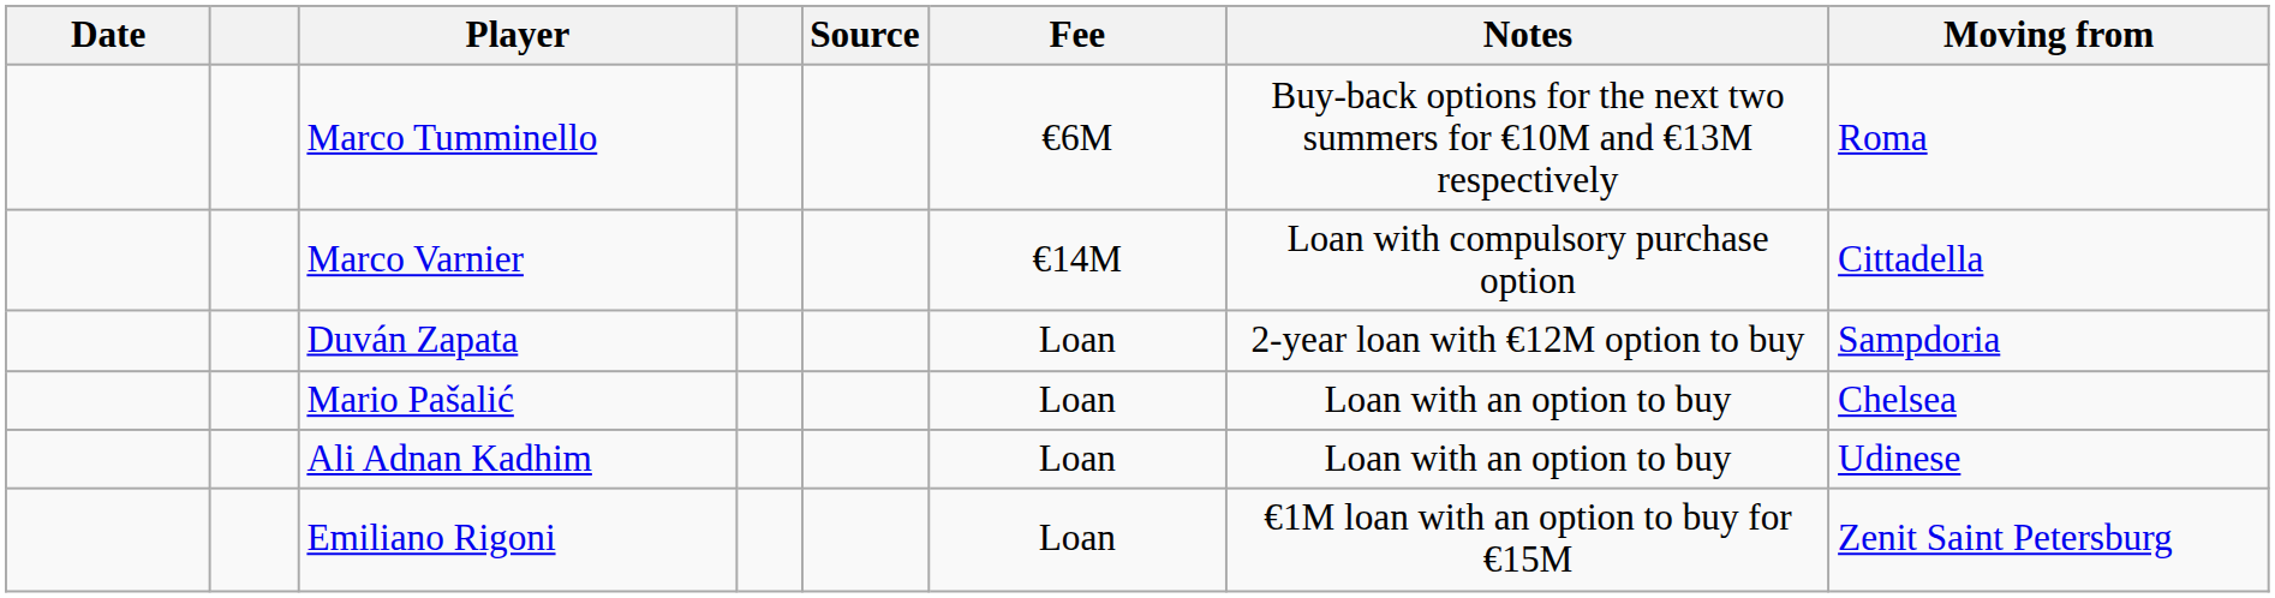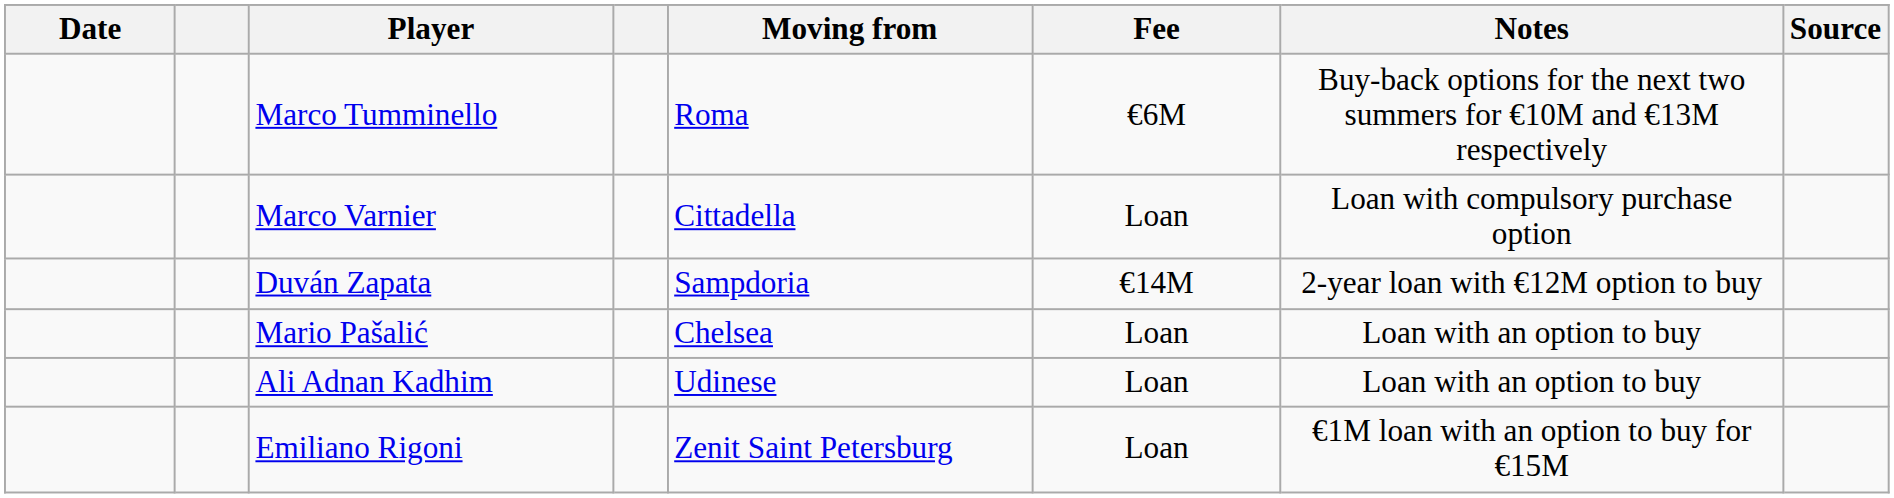 <table class="wikitable sortable">
 <tr>
 <th style="width:80px;">Date</th>
 <th style="width:30px;"></th>
 <th style="width:180px;">Player</th>
 <th style="width:20px;"></th>
-<th style="width:20px;">Source</th>
+<th style="width:180px;">Moving from</th>
 <th style="width:120px;" class="unsortable">Fee</th>
 <th style="width:250px;" class="unsortable">Notes</th>
-<th style="width:180px;">Moving from</th>
+<th style="width:20px;">Source</th>
 </tr>
 <tr>
 <td></td>
 <td align=center></td>
 <td> <a href='#'>Marco Tumminello</a></td>
 <td align=center></td>
-<td></td>
+<td> <a href='#'>Roma</a></td>
 <td align=center>€6M</td>
 <td align=center>Buy-back options for the next two summers for €10M and €13M respectively</td>
-<td> <a href='#'>Roma</a></td>
+<td></td>
 </tr>
 <tr>
 <td></td>
 <td align=center></td>
 <td> <a href='#'>Marco Varnier</a></td>
 <td align=center></td>
+<td> <a href='#'>Cittadella</a></td>
+<td align=center>Loan</td>
+<td align=center>Loan with compulsory purchase option</td>
 <td></td>
-<td align=center>€14M</td>
-<td align=center>Loan with compulsory purchase option</td>
-<td> <a href='#'>Cittadella</a></td>
 </tr>
 <tr>
 <td></td>
 <td align=center></td>
 <td> <a href='#'>Duván Zapata</a></td>
 <td align=center></td>
+<td> <a href='#'>Sampdoria</a></td>
+<td align=center>€14M</td>
+<td align=center>2-year loan with €12M option to buy</td>
 <td></td>
-<td align=center>Loan</td>
-<td align=center>2-year loan with €12M option to buy</td>
-<td> <a href='#'>Sampdoria</a></td>
 </tr>
 <tr>
 <td></td>
 <td align=center></td>
 <td> <a href='#'>Mario Pašalić</a></td>
 <td align=center></td>
-<td></td>
+<td> <a href='#'>Chelsea</a></td>
 <td align=center>Loan</td>
 <td align=center>Loan with an option to buy</td>
-<td> <a href='#'>Chelsea</a></td>
+<td></td>
 </tr>
 <tr>
 <td></td>
 <td align=center></td>
 <td> <a href='#'>Ali Adnan Kadhim</a></td>
 <td align=center></td>
-<td></td>
+<td> <a href='#'>Udinese</a></td>
 <td align=center>Loan</td>
 <td align=center>Loan with an option to buy</td>
-<td> <a href='#'>Udinese</a></td>
+<td></td>
 </tr>
 <tr>
 <td></td>
 <td align=center></td>
 <td> <a href='#'>Emiliano Rigoni</a></td>
 <td align=center></td>
-<td></td>
+<td> <a href='#'>Zenit Saint Petersburg</a></td>
 <td align=center>Loan</td>
 <td align=center>€1M loan with an option to buy for €15M</td>
-<td> <a href='#'>Zenit Saint Petersburg</a></td>
+<td></td>
 </tr>
 </table>
